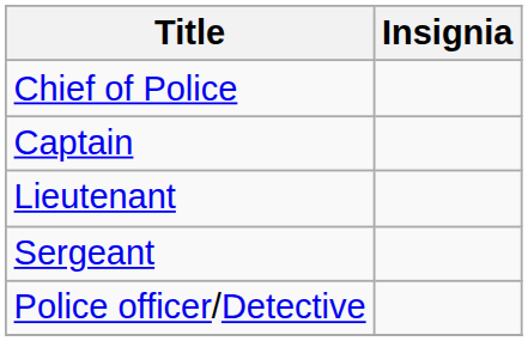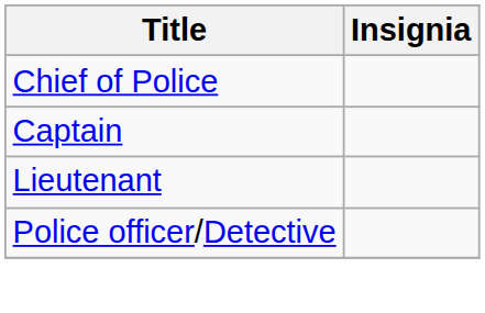 <table class="wikitable">
 <tr>
 <th>Title</th>
 <th>Insignia</th>
 </tr>
 <tr>
 <td><a href='#'>Chief of Police</a></td>
 <td></td>
 </tr>
 <tr>
 <td><a href='#'>Captain</a></td>
 <td></td>
 </tr>
 <tr>
 <td><a href='#'>Lieutenant</a></td>
 <td></td>
 </tr>
 <tr>
-<td><a href='#'>Sergeant</a></td>
-<td></td>
-</tr>
-<tr>
 <td><a href='#'>Police officer</a>/<a href='#'>Detective</a></td>
 <td></td>
 </tr>
 <tr>
 </tr>
 </table>
